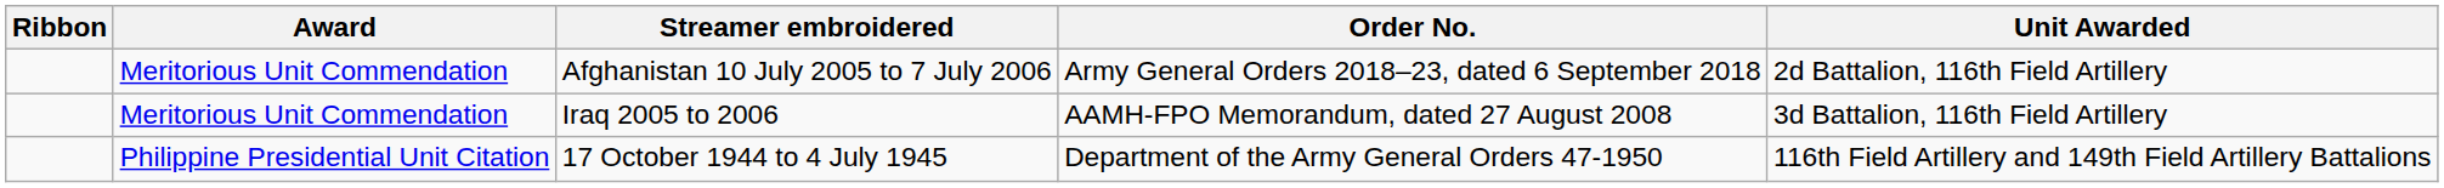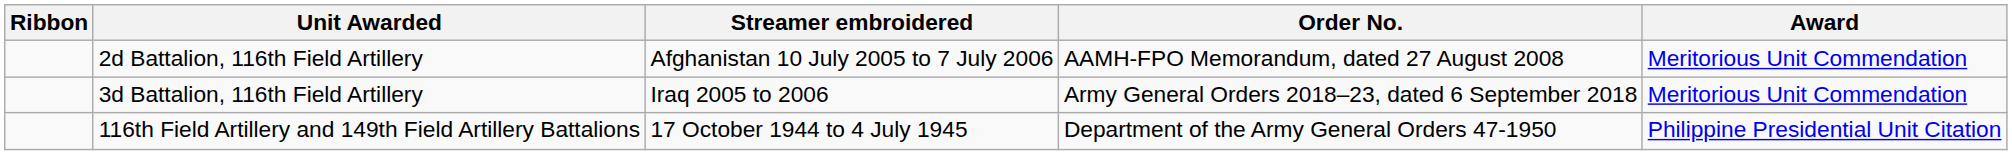 <table class="wikitable">
 <tr style="background:#efefef;">
 <th>Ribbon</th>
-<th>Award</th>
+<th>Unit Awarded</th>
 <th>Streamer embroidered</th>
 <th>Order No.</th>
-<th>Unit Awarded</th>
+<th>Award</th>
 </tr>
 <tr>
 <td></td>
+<td>2d Battalion, 116th Field Artillery</td>
+<td>Afghanistan 10 July 2005 to 7 July 2006</td>
+<td>AAMH-FPO Memorandum, dated 27 August 2008</td>
 <td><a href='#'>Meritorious Unit Commendation</a></td>
-<td>Afghanistan 10 July 2005 to 7 July 2006</td>
-<td>Army General Orders 2018–23, dated 6 September 2018</td>
-<td>2d Battalion, 116th Field Artillery</td>
 </tr>
 <tr>
 <td></td>
+<td>3d Battalion, 116th Field Artillery</td>
+<td>Iraq 2005 to 2006</td>
+<td>Army General Orders 2018–23, dated 6 September 2018</td>
 <td><a href='#'>Meritorious Unit Commendation</a></td>
-<td>Iraq 2005 to 2006</td>
-<td>AAMH-FPO Memorandum, dated 27 August 2008</td>
-<td>3d Battalion, 116th Field Artillery</td>
 </tr>
 <tr>
 <td></td>
-<td><a href='#'>Philippine Presidential Unit Citation</a></td>
+<td>116th Field Artillery and 149th Field Artillery Battalions</td>
 <td>17 October 1944 to 4 July 1945</td>
 <td>Department of the Army General Orders 47-1950</td>
-<td>116th Field Artillery and 149th Field Artillery Battalions</td>
+<td><a href='#'>Philippine Presidential Unit Citation</a></td>
 </tr>
 </table>
